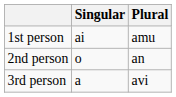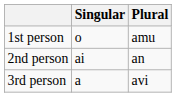 <table class="wikitable">
 <tr>
 <th></th>
 <th>Singular</th>
 <th>Plural</th>
 </tr>
 <tr>
 <td>1st person</td>
-<td>ai</td>
+<td>o</td>
 <td>amu</td>
 </tr>
 <tr>
 <td>2nd person</td>
-<td>o</td>
+<td>ai</td>
 <td>an</td>
 </tr>
 <tr>
 <td>3rd person</td>
 <td>a</td>
 <td>avi</td>
 </tr>
 </table>
